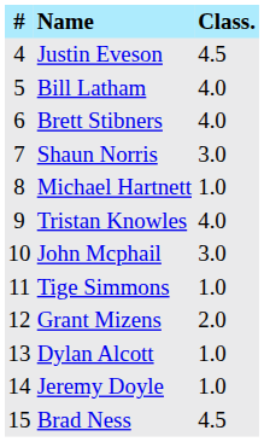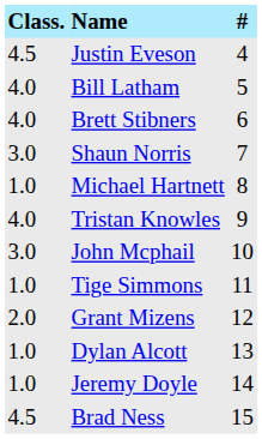 <table border=0 cellpadding=2 cellspacing=0  |- bgcolor=#EAEAEB style="text-align:center; font-size:90%;">
 <tr bgcolor=#ADEBFD>
+<th align=left>Class.</th>
+<th align=left>Name</th>
 <th>#</th>
-<th align=left>Name</th>
-<th align=left>Class.</th>
 </tr>
 <tr>
+<td align=left>4.5</td>
+<td align=left><a href='#'>Justin Eveson</a></td>
 <td>4</td>
-<td align=left><a href='#'>Justin Eveson</a></td>
-<td align=left>4.5</td>
 </tr>
 <tr>
+<td align=left>4.0</td>
+<td align=left><a href='#'>Bill Latham</a></td>
 <td>5</td>
-<td align=left><a href='#'>Bill Latham</a></td>
-<td align=left>4.0</td>
 </tr>
 <tr>
+<td align=left>4.0</td>
+<td align=left><a href='#'>Brett Stibners</a></td>
 <td>6</td>
-<td align=left><a href='#'>Brett Stibners</a></td>
-<td align=left>4.0</td>
 </tr>
 <tr>
+<td align=left>3.0</td>
+<td align=left><a href='#'>Shaun Norris</a></td>
 <td>7</td>
-<td align=left><a href='#'>Shaun Norris</a></td>
-<td align=left>3.0</td>
 </tr>
 <tr>
+<td align=left>1.0</td>
+<td align=left><a href='#'>Michael Hartnett</a></td>
 <td>8</td>
-<td align=left><a href='#'>Michael Hartnett</a></td>
-<td align=left>1.0</td>
 </tr>
 <tr>
+<td align=left>4.0</td>
+<td align=left><a href='#'>Tristan Knowles</a></td>
 <td>9</td>
-<td align=left><a href='#'>Tristan Knowles</a></td>
-<td align=left>4.0</td>
 </tr>
 <tr>
+<td align=left>3.0</td>
+<td align=left><a href='#'>John Mcphail</a></td>
 <td>10</td>
-<td align=left><a href='#'>John Mcphail</a></td>
-<td align=left>3.0</td>
 </tr>
 <tr>
+<td align=left>1.0</td>
+<td align=left><a href='#'>Tige Simmons</a></td>
 <td>11</td>
-<td align=left><a href='#'>Tige Simmons</a></td>
-<td align=left>1.0</td>
 </tr>
 <tr>
+<td align=left>2.0</td>
+<td align=left><a href='#'>Grant Mizens</a></td>
 <td>12</td>
-<td align=left><a href='#'>Grant Mizens</a></td>
-<td align=left>2.0</td>
 </tr>
 <tr>
+<td align=left>1.0</td>
+<td align=left><a href='#'>Dylan Alcott</a></td>
 <td>13</td>
-<td align=left><a href='#'>Dylan Alcott</a></td>
-<td align=left>1.0</td>
 </tr>
 <tr>
+<td align=left>1.0</td>
+<td align=left><a href='#'>Jeremy Doyle</a></td>
 <td>14</td>
-<td align=left><a href='#'>Jeremy Doyle</a></td>
-<td align=left>1.0</td>
 </tr>
 <tr>
+<td align=left>4.5</td>
+<td align=left><a href='#'>Brad Ness</a></td>
 <td>15</td>
-<td align=left><a href='#'>Brad Ness</a></td>
-<td align=left>4.5</td>
 </tr>
 </table>
